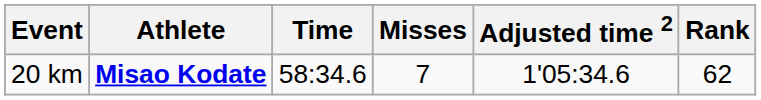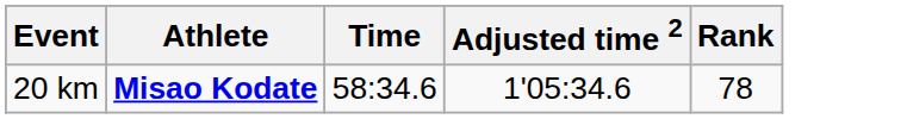 <table class="wikitable" style="font-size:90%">
 <tr>
 <th>Event</th>
 <th>Athlete</th>
 <th>Time</th>
-<th>Misses</th>
 <th>Adjusted time <sup>2</sup></th>
 <th>Rank</th>
 </tr>
 <tr>
 <td>20 km</td>
 <td><strong><a href='#'>Misao Kodate</a></strong></td>
 <td align="center">58:34.6</td>
-<td align="center">7</td>
 <td align="center">1'05:34.6</td>
-<td align="center">62</td>
+<td align="center">78</td>
 </tr>
 </table>
